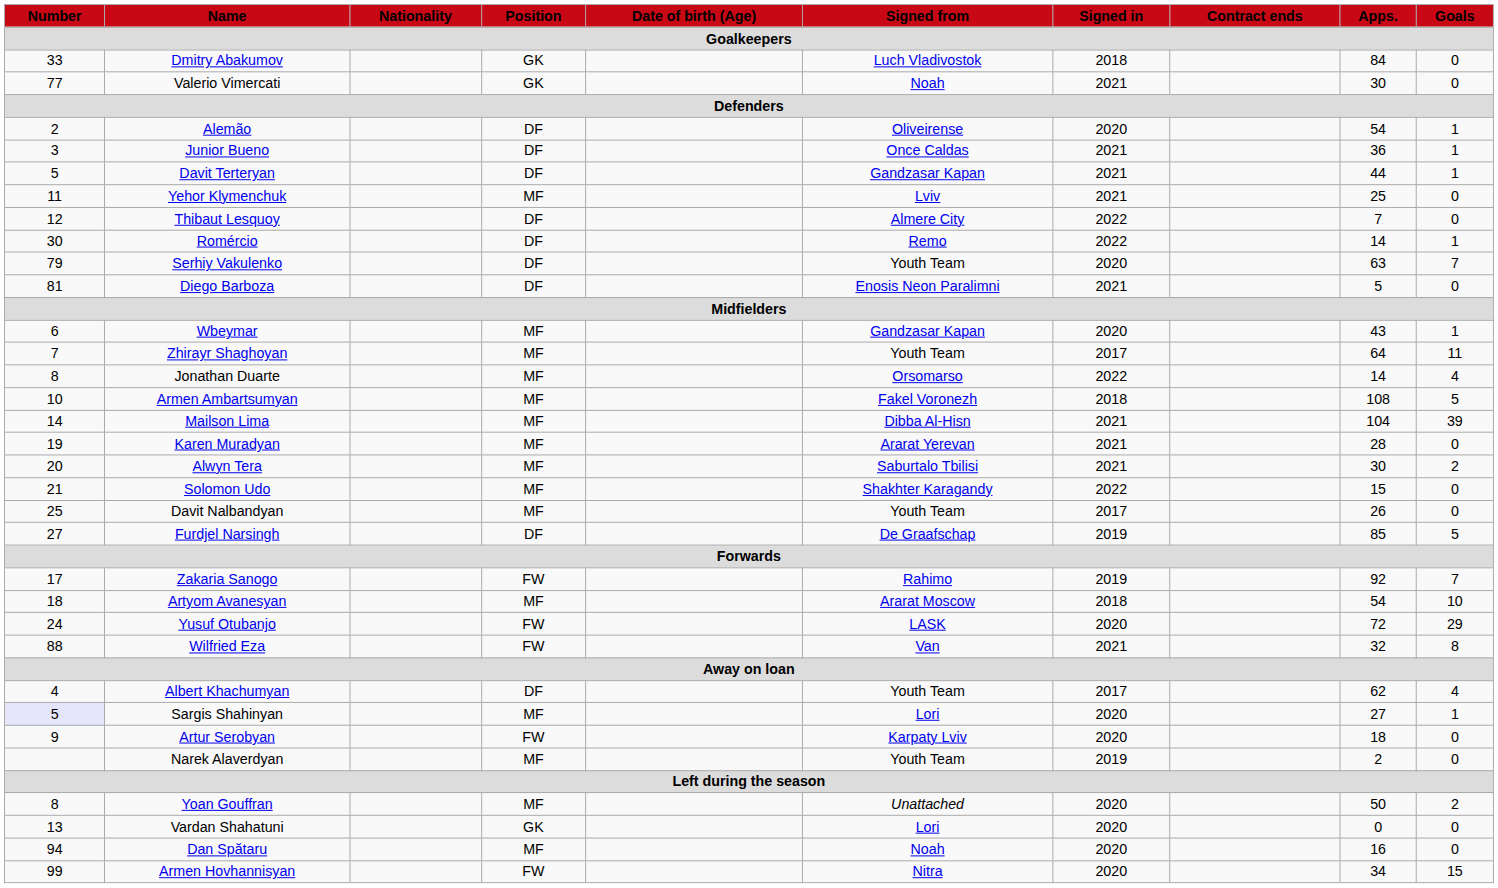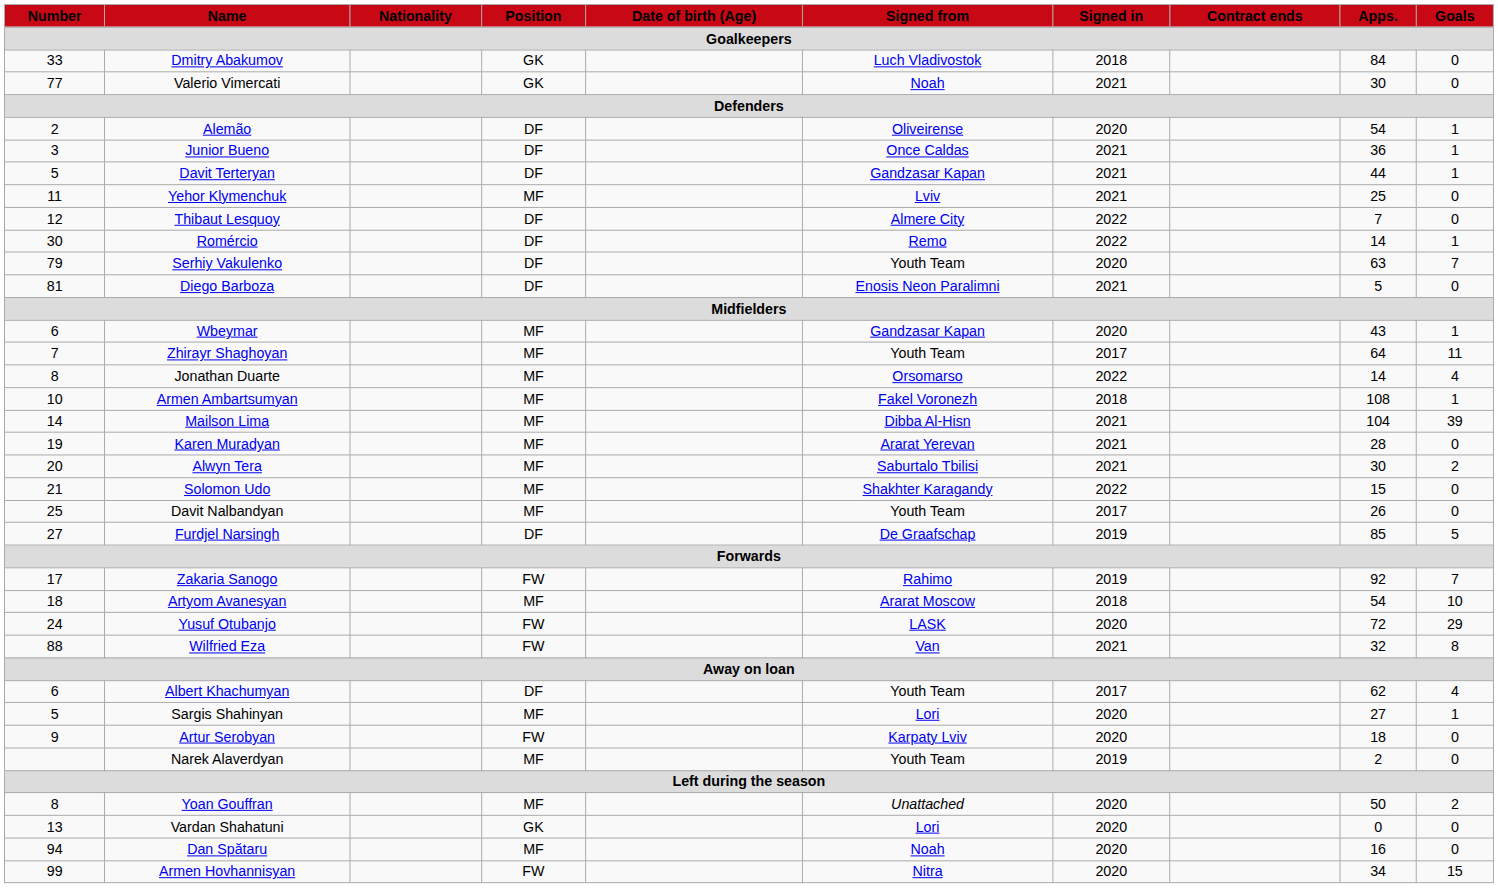 <table class="wikitable"  style="text-align:center; font-size:90%; width:95%;">
 <tr>
 <th style="background:#C80815; color:black; text-align:center;">Number</th>
 <th style="background:#C80815; color:black; text-align:center;">Name</th>
 <th style="background:#C80815; color:black; text-align:center;">Nationality</th>
 <th style="background:#C80815; color:black; text-align:center;">Position</th>
 <th style="background:#C80815; color:black; text-align:center;">Date of birth (Age)</th>
 <th style="background:#C80815; color:black; text-align:center;">Signed from</th>
 <th style="background:#C80815; color:black; text-align:center;">Signed in</th>
 <th style="background:#C80815; color:black; text-align:center;">Contract ends</th>
 <th style="background:#C80815; color:black; text-align:center;">Apps.</th>
 <th style="background:#C80815; color:black; text-align:center;">Goals</th>
 </tr>
 <tr>
 <th colspan="11"  style="background:#dcdcdc; text-align:center;">Goalkeepers</th>
 </tr>
 <tr>
 <td>33</td>
 <td><a href='#'>Dmitry Abakumov</a></td>
 <td></td>
 <td>GK</td>
 <td></td>
 <td><a href='#'>Luch Vladivostok</a></td>
 <td>2018</td>
 <td></td>
 <td>84</td>
 <td>0</td>
 </tr>
 <tr>
 <td>77</td>
 <td>Valerio Vimercati</td>
 <td></td>
 <td>GK</td>
 <td></td>
 <td><a href='#'>Noah</a></td>
 <td>2021</td>
 <td></td>
 <td>30</td>
 <td>0</td>
 </tr>
 <tr>
 <th colspan="11"  style="background:#dcdcdc; text-align:center;">Defenders</th>
 </tr>
 <tr>
 <td>2</td>
 <td><a href='#'>Alemão</a></td>
 <td></td>
 <td>DF</td>
 <td></td>
 <td><a href='#'>Oliveirense</a></td>
 <td>2020</td>
 <td></td>
 <td>54</td>
 <td>1</td>
 </tr>
 <tr>
 <td>3</td>
 <td><a href='#'>Junior Bueno</a></td>
 <td></td>
 <td>DF</td>
 <td></td>
 <td><a href='#'>Once Caldas</a></td>
 <td>2021</td>
 <td></td>
 <td>36</td>
 <td>1</td>
 </tr>
 <tr>
 <td>5</td>
 <td><a href='#'>Davit Terteryan</a></td>
 <td></td>
 <td>DF</td>
 <td></td>
 <td><a href='#'>Gandzasar Kapan</a></td>
 <td>2021</td>
 <td></td>
 <td>44</td>
 <td>1</td>
 </tr>
 <tr>
 <td>11</td>
 <td><a href='#'>Yehor Klymenchuk</a></td>
 <td></td>
 <td>MF</td>
 <td></td>
 <td><a href='#'>Lviv</a></td>
 <td>2021</td>
 <td></td>
 <td>25</td>
 <td>0</td>
 </tr>
 <tr>
 <td>12</td>
 <td><a href='#'>Thibaut Lesquoy</a></td>
 <td></td>
 <td>DF</td>
 <td></td>
 <td><a href='#'>Almere City</a></td>
 <td>2022</td>
 <td></td>
 <td>7</td>
 <td>0</td>
 </tr>
 <tr>
 <td>30</td>
 <td><a href='#'>Romércio</a></td>
 <td></td>
 <td>DF</td>
 <td></td>
 <td><a href='#'>Remo</a></td>
 <td>2022</td>
 <td></td>
 <td>14</td>
 <td>1</td>
 </tr>
 <tr>
 <td>79</td>
 <td><a href='#'>Serhiy Vakulenko</a></td>
 <td></td>
 <td>DF</td>
 <td></td>
 <td>Youth Team</td>
 <td>2020</td>
 <td></td>
 <td>63</td>
 <td>7</td>
 </tr>
 <tr>
 <td>81</td>
 <td><a href='#'>Diego Barboza</a></td>
 <td></td>
 <td>DF</td>
 <td></td>
 <td><a href='#'>Enosis Neon Paralimni</a></td>
 <td>2021</td>
 <td></td>
 <td>5</td>
 <td>0</td>
 </tr>
 <tr>
 <th colspan="11"  style="background:#dcdcdc; text-align:center;">Midfielders</th>
 </tr>
 <tr>
 <td>6</td>
 <td><a href='#'>Wbeymar</a></td>
 <td></td>
 <td>MF</td>
 <td></td>
 <td><a href='#'>Gandzasar Kapan</a></td>
 <td>2020</td>
 <td></td>
 <td>43</td>
 <td>1</td>
 </tr>
 <tr>
 <td>7</td>
 <td><a href='#'>Zhirayr Shaghoyan</a></td>
 <td></td>
 <td>MF</td>
 <td></td>
 <td>Youth Team</td>
 <td>2017</td>
 <td></td>
 <td>64</td>
 <td>11</td>
 </tr>
 <tr>
 <td>8</td>
 <td>Jonathan Duarte</td>
 <td></td>
 <td>MF</td>
 <td></td>
 <td><a href='#'>Orsomarso</a></td>
 <td>2022</td>
 <td></td>
 <td>14</td>
 <td>4</td>
 </tr>
 <tr>
 <td>10</td>
 <td><a href='#'>Armen Ambartsumyan</a></td>
 <td></td>
 <td>MF</td>
 <td></td>
 <td><a href='#'>Fakel Voronezh</a></td>
 <td>2018</td>
 <td></td>
 <td>108</td>
-<td>5</td>
+<td>1</td>
 </tr>
 <tr>
 <td>14</td>
 <td><a href='#'>Mailson Lima</a></td>
 <td></td>
 <td>MF</td>
 <td></td>
 <td><a href='#'>Dibba Al-Hisn</a></td>
 <td>2021</td>
 <td></td>
 <td>104</td>
 <td>39</td>
 </tr>
 <tr>
 <td>19</td>
 <td><a href='#'>Karen Muradyan</a></td>
 <td></td>
 <td>MF</td>
 <td></td>
 <td><a href='#'>Ararat Yerevan</a></td>
 <td>2021</td>
 <td></td>
 <td>28</td>
 <td>0</td>
 </tr>
 <tr>
 <td>20</td>
 <td><a href='#'>Alwyn Tera</a></td>
 <td></td>
 <td>MF</td>
 <td></td>
 <td><a href='#'>Saburtalo Tbilisi</a></td>
 <td>2021</td>
 <td></td>
 <td>30</td>
 <td>2</td>
 </tr>
 <tr>
 <td>21</td>
 <td><a href='#'>Solomon Udo</a></td>
 <td></td>
 <td>MF</td>
 <td></td>
 <td><a href='#'>Shakhter Karagandy</a></td>
 <td>2022</td>
 <td></td>
 <td>15</td>
 <td>0</td>
 </tr>
 <tr>
 <td>25</td>
 <td>Davit Nalbandyan</td>
 <td></td>
 <td>MF</td>
 <td></td>
 <td>Youth Team</td>
 <td>2017</td>
 <td></td>
 <td>26</td>
 <td>0</td>
 </tr>
 <tr>
 <td>27</td>
 <td><a href='#'>Furdjel Narsingh</a></td>
 <td></td>
 <td>DF</td>
 <td></td>
 <td><a href='#'>De Graafschap</a></td>
 <td>2019</td>
 <td></td>
 <td>85</td>
 <td>5</td>
 </tr>
 <tr>
 <th colspan="11"  style="background:#dcdcdc; text-align:center;">Forwards</th>
 </tr>
 <tr>
 <td>17</td>
 <td><a href='#'>Zakaria Sanogo</a></td>
 <td></td>
 <td>FW</td>
 <td></td>
 <td><a href='#'>Rahimo</a></td>
 <td>2019</td>
 <td></td>
 <td>92</td>
 <td>7</td>
 </tr>
 <tr>
 <td>18</td>
 <td><a href='#'>Artyom Avanesyan</a></td>
 <td></td>
 <td>MF</td>
 <td></td>
 <td><a href='#'>Ararat Moscow</a></td>
 <td>2018</td>
 <td></td>
 <td>54</td>
 <td>10</td>
 </tr>
 <tr>
 <td>24</td>
 <td><a href='#'>Yusuf Otubanjo</a></td>
 <td></td>
 <td>FW</td>
 <td></td>
 <td><a href='#'>LASK</a></td>
 <td>2020</td>
 <td></td>
 <td>72</td>
 <td>29</td>
 </tr>
 <tr>
 <td>88</td>
 <td><a href='#'>Wilfried Eza</a></td>
 <td></td>
 <td>FW</td>
 <td></td>
 <td><a href='#'>Van</a></td>
 <td>2021</td>
 <td></td>
 <td>32</td>
 <td>8</td>
 </tr>
 <tr>
 <th colspan="11"  style="background:#dcdcdc; text-align:center;">Away on loan</th>
 </tr>
 <tr>
-<td>4</td>
+<td>6</td>
 <td><a href='#'>Albert Khachumyan</a></td>
 <td></td>
 <td>DF</td>
 <td></td>
 <td>Youth Team</td>
 <td>2017</td>
 <td></td>
 <td>62</td>
 <td>4</td>
 </tr>
 <tr>
-<td style="background: lavender;">5</td>
+<td>5</td>
 <td>Sargis Shahinyan</td>
 <td></td>
 <td>MF</td>
 <td></td>
 <td><a href='#'>Lori</a></td>
 <td>2020</td>
 <td></td>
 <td>27</td>
 <td>1</td>
 </tr>
 <tr>
 <td>9</td>
 <td><a href='#'>Artur Serobyan</a></td>
 <td></td>
 <td>FW</td>
 <td></td>
 <td><a href='#'>Karpaty Lviv</a></td>
 <td>2020</td>
 <td></td>
 <td>18</td>
 <td>0</td>
 </tr>
 <tr>
 <td></td>
 <td>Narek Alaverdyan</td>
 <td></td>
 <td>MF</td>
 <td></td>
 <td>Youth Team</td>
 <td>2019</td>
 <td></td>
 <td>2</td>
 <td>0</td>
 </tr>
 <tr>
 <th colspan="11"  style="background:#dcdcdc; text-align:center;">Left during the season</th>
 </tr>
 <tr>
 <td>8</td>
 <td><a href='#'>Yoan Gouffran</a></td>
 <td></td>
 <td>MF</td>
 <td></td>
 <td><em>Unattached</em></td>
 <td>2020</td>
 <td></td>
 <td>50</td>
 <td>2</td>
 </tr>
 <tr>
 <td>13</td>
 <td>Vardan Shahatuni</td>
 <td></td>
 <td>GK</td>
 <td></td>
 <td><a href='#'>Lori</a></td>
 <td>2020</td>
 <td></td>
 <td>0</td>
 <td>0</td>
 </tr>
 <tr>
 <td>94</td>
 <td><a href='#'>Dan Spătaru</a></td>
 <td></td>
 <td>MF</td>
 <td></td>
 <td><a href='#'>Noah</a></td>
 <td>2020</td>
 <td></td>
 <td>16</td>
 <td>0</td>
 </tr>
 <tr>
 <td>99</td>
 <td><a href='#'>Armen Hovhannisyan</a></td>
 <td></td>
 <td>FW</td>
 <td></td>
 <td><a href='#'>Nitra</a></td>
 <td>2020</td>
 <td></td>
 <td>34</td>
 <td>15</td>
 </tr>
 </table>
